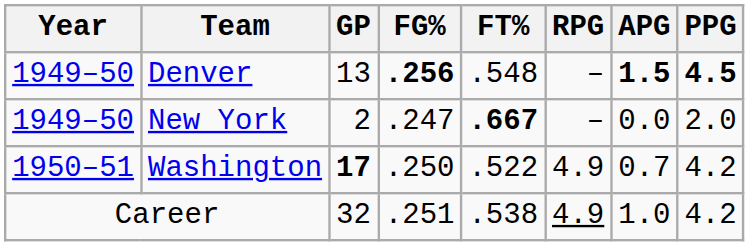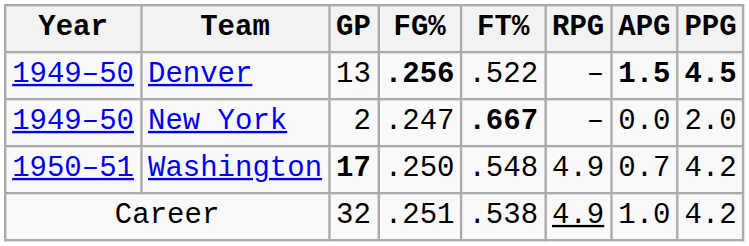 <table class="wikitable sortable" style="font-size:95%; text-align:right;">
 <tr>
 <th>Year</th>
 <th>Team</th>
 <th>GP</th>
 <th>FG%</th>
 <th>FT%</th>
 <th>RPG</th>
 <th>APG</th>
 <th>PPG</th>
 </tr>
 <tr>
 <td style="text-align:left;"><a href='#'>1949–50</a></td>
 <td style="text-align:left;"><a href='#'>Denver</a></td>
 <td>13</td>
 <td><strong>.256</strong></td>
-<td>.548</td>
+<td>.522</td>
 <td>–</td>
 <td><strong>1.5</strong></td>
 <td><strong>4.5</strong></td>
 </tr>
 <tr>
 <td style="text-align:left;"><a href='#'>1949–50</a></td>
 <td style="text-align:left;"><a href='#'>New York</a></td>
 <td>2</td>
 <td>.247</td>
 <td><strong>.667</strong></td>
 <td>–</td>
 <td>0.0</td>
 <td>2.0</td>
 </tr>
 <tr>
 <td style="text-align:left;"><a href='#'>1950–51</a></td>
 <td style="text-align:left;"><a href='#'>Washington</a></td>
 <td><strong>17</strong></td>
 <td>.250</td>
-<td>.522</td>
+<td>.548</td>
 <td>4.9</td>
 <td>0.7</td>
 <td>4.2</td>
 </tr>
 <tr>
 <td colspan="2" style="text-align:center;">Career</td>
 <td>32</td>
 <td>.251</td>
 <td>.538</td>
 <td><u>4.9</u></td>
 <td>1.0</td>
 <td>4.2</td>
 </tr>
 </table>
